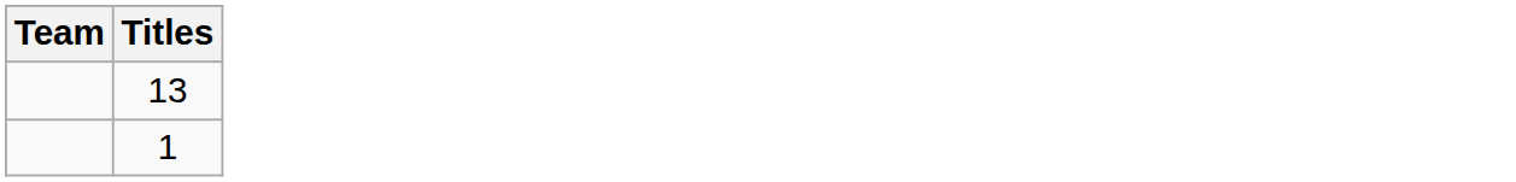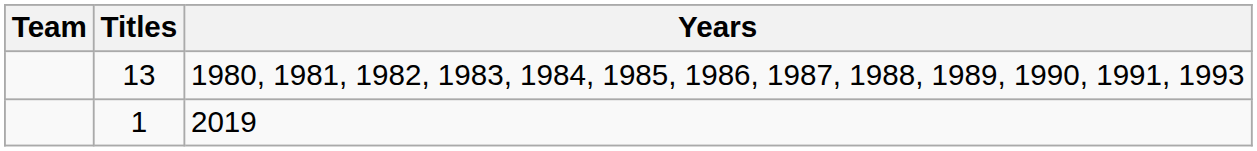 <table class="wikitable sortable" style="text-align:center">
 <tr>
 <th>Team</th>
 <th>Titles</th>
+<th>Years</th>
 </tr>
 <tr>
 <td style=><em></em></td>
 <td>13</td>
+<td align=left>1980, 1981, 1982, 1983, 1984, 1985, 1986, 1987, 1988, 1989, 1990, 1991, 1993</td>
 </tr>
 <tr>
 <td style=><em></em></td>
 <td>1</td>
+<td align=left>2019</td>
 </tr>
 </table>
